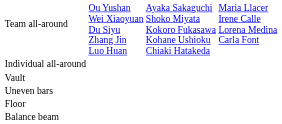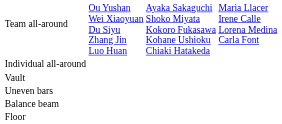 <table>
 <tr>
 <td>Team all-around <br> </td>
 <td><br><a href='#'>Ou Yushan</a><br><a href='#'>Wei Xiaoyuan</a><br><a href='#'>Du Siyu</a><br><a href='#'>Zhang Jin</a><br><a href='#'>Luo Huan</a></td>
 <td><br><a href='#'>Ayaka Sakaguchi</a><br><a href='#'>Shoko Miyata</a><br><a href='#'>Kokoro Fukasawa</a><br><a href='#'>Kohane Ushioku</a><br><a href='#'>Chiaki Hatakeda</a></td>
 <td valign=top><br><a href='#'>Maria Llacer</a><br><a href='#'>Irene Calle</a><br><a href='#'>Lorena Medina</a><br><a href='#'>Carla Font</a></td>
 </tr>
 <tr>
 <td>Individual all-around <br> </td>
 <td></td>
 <td></td>
 <td></td>
 </tr>
 <tr>
 <td>Vault <br> </td>
 <td></td>
 <td></td>
 <td></td>
 </tr>
 <tr>
 <td>Uneven bars <br> </td>
 <td></td>
 <td></td>
 <td></td>
 </tr>
 <tr>
+<td>Balance beam <br> </td>
+<td></td>
+<td></td>
+<td></td>
+</tr>
+<tr>
 <td>Floor <br> </td>
 <td></td>
 <td></td>
 <td></td>
 </tr>
-<tr>
-<td>Balance beam <br> </td>
-<td></td>
-<td></td>
-<td></td>
-</tr>
 </table>
